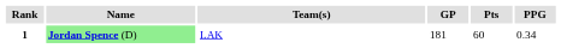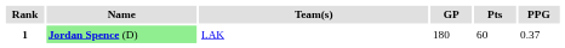 <table id="Table3" cellspacing="3" cellpadding="3" style="font-size:95%;">
 <tr style="text-align:center; background:#e0e0e0">
 <th style="width:3em;">Rank</th>
 <th style="width:13em;">Name</th>
 <th style="width:20em;">Team(s)</th>
 <th style="width:3.3em;">GP</th>
 <th style="width:3.3em;">Pts</th>
 <th style="width:3.3em;">PPG</th>
 </tr>
 <tr>
 <th>1</th>
 <td style="background: lightgreen;"><strong><a href='#'>Jordan Spence</a></strong> (D)</td>
 <td><a href='#'>LAK</a></td>
-<td>181</td>
+<td>180</td>
 <td>60</td>
-<td>0.34</td>
+<td>0.37</td>
 </tr>
 </table>
